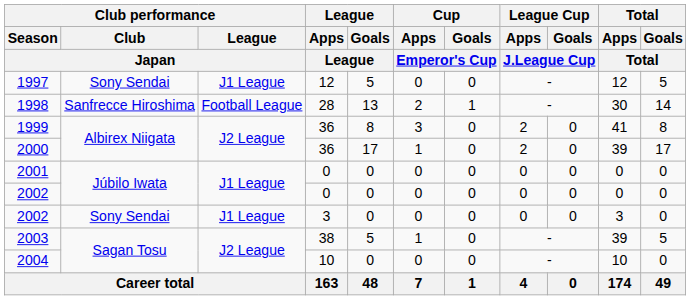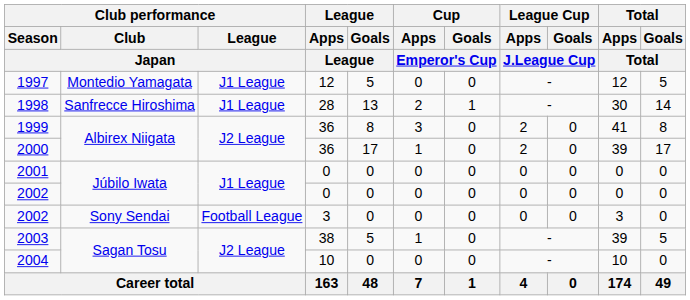 <table class="wikitable" style="text-align:center">
 <tr>
 <th colspan=3>Club performance</th>
 <th colspan=2>League</th>
 <th colspan=2>Cup</th>
 <th colspan=2>League Cup</th>
 <th colspan=2>Total</th>
 </tr>
 <tr>
 <th>Season</th>
 <th>Club</th>
 <th>League</th>
 <th>Apps</th>
 <th>Goals</th>
 <th>Apps</th>
 <th>Goals</th>
 <th>Apps</th>
 <th>Goals</th>
 <th>Apps</th>
 <th>Goals</th>
 </tr>
 <tr>
 <th colspan=3>Japan</th>
 <th colspan=2>League</th>
 <th colspan=2><a href='#'>Emperor's Cup</a></th>
 <th colspan=2><a href='#'>J.League Cup</a></th>
 <th colspan=2>Total</th>
 </tr>
 <tr>
 <td><a href='#'>1997</a></td>
-<td><a href='#'>Sony Sendai</a></td>
+<td><a href='#'>Montedio Yamagata</a></td>
 <td><a href='#'>J1 League</a></td>
 <td>12</td>
 <td>5</td>
 <td>0</td>
 <td>0</td>
 <td colspan="2">-</td>
 <td>12</td>
 <td>5</td>
 </tr>
 <tr>
 <td><a href='#'>1998</a></td>
 <td><a href='#'>Sanfrecce Hiroshima</a></td>
-<td><a href='#'>Football League</a></td>
+<td><a href='#'>J1 League</a></td>
 <td>28</td>
 <td>13</td>
 <td>2</td>
 <td>1</td>
 <td colspan="2">-</td>
 <td>30</td>
 <td>14</td>
 </tr>
 <tr>
 <td><a href='#'>1999</a></td>
 <td rowspan="2"><a href='#'>Albirex Niigata</a></td>
 <td rowspan="2"><a href='#'>J2 League</a></td>
 <td>36</td>
 <td>8</td>
 <td>3</td>
 <td>0</td>
 <td>2</td>
 <td>0</td>
 <td>41</td>
 <td>8</td>
 </tr>
 <tr>
 <td><a href='#'>2000</a></td>
 <td>36</td>
 <td>17</td>
 <td>1</td>
 <td>0</td>
 <td>2</td>
 <td>0</td>
 <td>39</td>
 <td>17</td>
 </tr>
 <tr>
 <td><a href='#'>2001</a></td>
 <td rowspan="2"><a href='#'>Júbilo Iwata</a></td>
 <td rowspan="2"><a href='#'>J1 League</a></td>
 <td>0</td>
 <td>0</td>
 <td>0</td>
 <td>0</td>
 <td>0</td>
 <td>0</td>
 <td>0</td>
 <td>0</td>
 </tr>
 <tr>
 <td><a href='#'>2002</a></td>
 <td>0</td>
 <td>0</td>
 <td>0</td>
 <td>0</td>
 <td>0</td>
 <td>0</td>
 <td>0</td>
 <td>0</td>
 </tr>
 <tr>
 <td><a href='#'>2002</a></td>
 <td><a href='#'>Sony Sendai</a></td>
-<td><a href='#'>J1 League</a></td>
+<td><a href='#'>Football League</a></td>
 <td>3</td>
 <td>0</td>
 <td>0</td>
 <td>0</td>
 <td>0</td>
 <td>0</td>
 <td>3</td>
 <td>0</td>
 </tr>
 <tr>
 <td><a href='#'>2003</a></td>
 <td rowspan="2"><a href='#'>Sagan Tosu</a></td>
 <td rowspan="2"><a href='#'>J2 League</a></td>
 <td>38</td>
 <td>5</td>
 <td>1</td>
 <td>0</td>
 <td colspan="2">-</td>
 <td>39</td>
 <td>5</td>
 </tr>
 <tr>
 <td><a href='#'>2004</a></td>
 <td>10</td>
 <td>0</td>
 <td>0</td>
 <td>0</td>
 <td colspan="2">-</td>
 <td>10</td>
 <td>0</td>
 </tr>
 <tr>
 <th colspan=3>Career total</th>
 <th>163</th>
 <th>48</th>
 <th>7</th>
 <th>1</th>
 <th>4</th>
 <th>0</th>
 <th>174</th>
 <th>49</th>
 </tr>
 </table>
